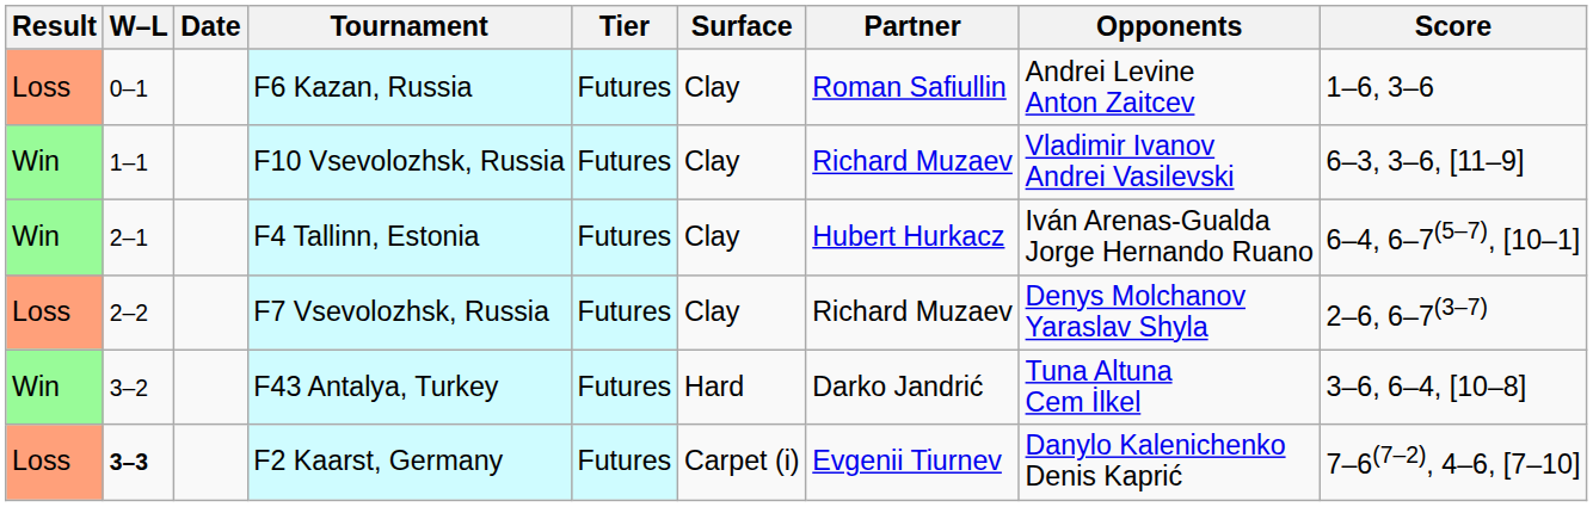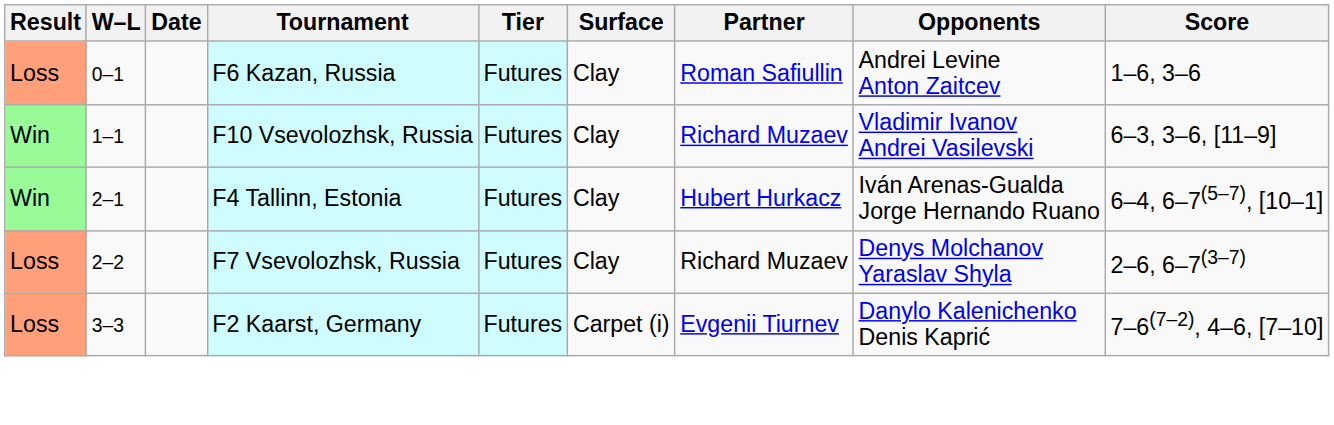 <table class="sortable wikitable">
 <tr>
 <th>Result</th>
 <th class="unsortable">W–L</th>
 <th>Date</th>
 <th>Tournament</th>
 <th>Tier</th>
 <th>Surface</th>
 <th>Partner</th>
 <th>Opponents</th>
 <th class="unsortable">Score</th>
 </tr>
 <tr>
 <td bgcolor=ffa07a>Loss</td>
 <td><small>0–1</small></td>
 <td></td>
 <td style="background:#cffcff;">F6 Kazan, Russia</td>
 <td style="background:#cffcff;">Futures</td>
 <td>Clay</td>
 <td> <a href='#'>Roman Safiullin</a></td>
 <td> Andrei Levine<br> <a href='#'>Anton Zaitcev</a></td>
 <td>1–6, 3–6</td>
 </tr>
 <tr>
 <td bgcolor=98fb98>Win</td>
 <td><small>1–1</small></td>
 <td></td>
 <td style="background:#cffcff;">F10 Vsevolozhsk, Russia</td>
 <td style="background:#cffcff;">Futures</td>
 <td>Clay</td>
 <td> <a href='#'>Richard Muzaev</a></td>
 <td> <a href='#'>Vladimir Ivanov</a><br> <a href='#'>Andrei Vasilevski</a></td>
 <td>6–3, 3–6, [11–9]</td>
 </tr>
 <tr>
 <td bgcolor=98fb98>Win</td>
 <td><small>2–1</small></td>
 <td></td>
 <td style="background:#cffcff;">F4 Tallinn, Estonia</td>
 <td style="background:#cffcff;">Futures</td>
 <td>Clay</td>
 <td> <a href='#'>Hubert Hurkacz</a></td>
 <td> Iván Arenas-Gualda<br> Jorge Hernando Ruano</td>
 <td>6–4, 6–7<sup>(5–7)</sup>, [10–1]</td>
 </tr>
 <tr>
 <td bgcolor=ffa07a>Loss</td>
 <td><small>2–2</small></td>
 <td></td>
 <td style="background:#cffcff;">F7 Vsevolozhsk, Russia</td>
 <td style="background:#cffcff;">Futures</td>
 <td>Clay</td>
 <td> Richard Muzaev</td>
 <td> <a href='#'>Denys Molchanov</a><br> <a href='#'>Yaraslav Shyla</a></td>
 <td>2–6, 6–7<sup>(3–7)</sup></td>
 </tr>
 <tr>
-<td bgcolor=98fb98>Win</td>
-<td><small>3–2</small></td>
-<td></td>
-<td style="background:#cffcff;">F43 Antalya, Turkey</td>
-<td style="background:#cffcff;">Futures</td>
-<td>Hard</td>
-<td> Darko Jandrić</td>
-<td> <a href='#'>Tuna Altuna</a><br> <a href='#'>Cem İlkel</a></td>
-<td>3–6, 6–4, [10–8]</td>
-</tr>
-<tr>
 <td bgcolor=ffa07a>Loss</td>
-<td><strong><small>3–3</small></strong></td>
+<td><small>3–3</small></td>
 <td></td>
 <td style="background:#cffcff;">F2 Kaarst, Germany</td>
 <td style="background:#cffcff;">Futures</td>
 <td>Carpet (i)</td>
 <td> <a href='#'>Evgenii Tiurnev</a></td>
 <td> <a href='#'>Danylo Kalenichenko</a><br> Denis Kaprić</td>
 <td>7–6<sup>(7–2)</sup>, 4–6, [7–10]</td>
 </tr>
 </table>
